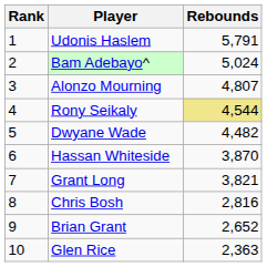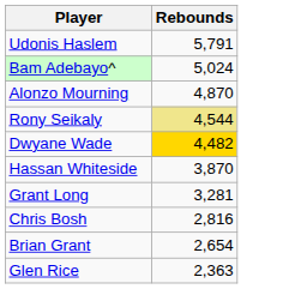 <table class="wikitable">
 <tr>
-<th scope="col">Rank</th>
 <th scope="col" width="140px">Player</th>
 <th scope="col">Rebounds</th>
 </tr>
 <tr>
-<td>1</td>
 <td><a href='#'>Udonis Haslem</a></td>
 <td align="right">5,791</td>
 </tr>
 <tr>
-<td>2</td>
 <td style="background-color:#CCFFCC"><a href='#'>Bam Adebayo</a>^</td>
 <td align="right">5,024</td>
 </tr>
 <tr>
-<td>3</td>
 <td><a href='#'>Alonzo Mourning</a></td>
-<td align="right">4,807</td>
+<td align="right">4,870</td>
 </tr>
 <tr>
-<td>4</td>
 <td><a href='#'>Rony Seikaly</a></td>
 <td align="right" style="background: khaki;">4,544</td>
 </tr>
 <tr>
-<td>5</td>
 <td><a href='#'>Dwyane Wade</a></td>
-<td align="right">4,482</td>
+<td align="right" style="background: gold;">4,482</td>
 </tr>
 <tr>
-<td>6</td>
 <td><a href='#'>Hassan Whiteside</a></td>
 <td align="right">3,870</td>
 </tr>
 <tr>
-<td>7</td>
 <td><a href='#'>Grant Long</a></td>
-<td align="right">3,821</td>
+<td align="right">3,281</td>
 </tr>
 <tr>
-<td>8</td>
 <td><a href='#'>Chris Bosh</a></td>
 <td align="right">2,816</td>
 </tr>
 <tr>
-<td>9</td>
 <td><a href='#'>Brian Grant</a></td>
-<td align="right">2,652</td>
+<td align="right">2,654</td>
 </tr>
 <tr>
-<td>10</td>
 <td><a href='#'>Glen Rice</a></td>
 <td align="right">2,363</td>
 </tr>
 </table>
